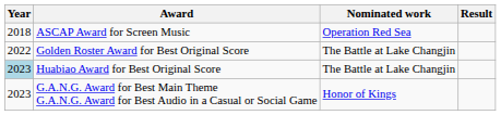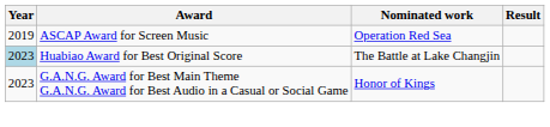 <table class="wikitable sortable">
 <tr>
 <th>Year</th>
 <th>Award</th>
 <th>Nominated work</th>
 <th>Result</th>
 </tr>
 <tr>
-<td>2018</td>
+<td>2019</td>
 <td><a href='#'>ASCAP Award</a> for Screen Music</td>
 <td><a href='#'>Operation Red Sea</a></td>
-<td></td>
-</tr>
-<tr>
-<td>2022</td>
-<td><a href='#'>Golden Roster Award</a> for Best Original Score</td>
-<td>The Battle at Lake Changjin</td>
 <td></td>
 </tr>
 <tr>
 <td style="background: lightblue;">2023</td>
 <td><a href='#'>Huabiao Award</a> for Best Original Score</td>
 <td>The Battle at Lake Changjin</td>
 <td></td>
 </tr>
 <tr>
 <td>2023</td>
 <td><a href='#'>G.A.N.G. Award</a> for Best Main Theme<br><a href='#'>G.A.N.G. Award</a> for Best Audio in a Casual or Social Game</td>
 <td><a href='#'>Honor of Kings</a></td>
 <td></td>
 </tr>
 </table>
